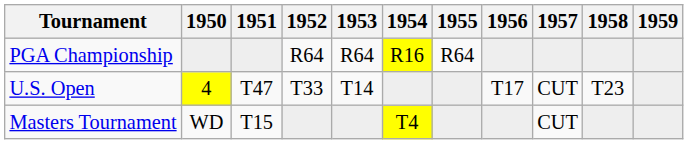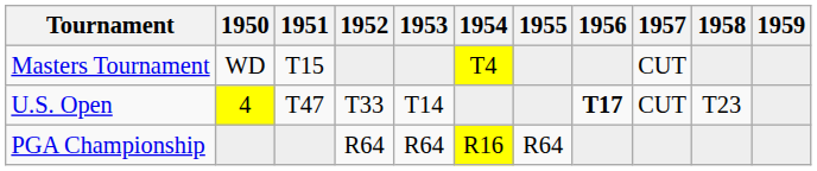 <table class="wikitable" style="font-size:95%;text-align:center;">
 <tr>
 <th>Tournament</th>
 <th>1950</th>
 <th>1951</th>
 <th>1952</th>
 <th>1953</th>
 <th>1954</th>
 <th>1955</th>
 <th>1956</th>
 <th>1957</th>
 <th>1958</th>
 <th>1959</th>
 </tr>
 <tr>
+<td align=left><a href='#'>Masters Tournament</a></td>
+<td>WD</td>
+<td>T15</td>
+<td style="background:#eeeeee;"></td>
+<td style="background:#eeeeee;"></td>
+<td style="background:yellow;">T4</td>
+<td style="background:#eeeeee;"></td>
+<td style="background:#eeeeee;"></td>
+<td>CUT</td>
+<td style="background:#eeeeee;"></td>
+<td style="background:#eeeeee;"></td>
+</tr>
+<tr>
+<td align=left><a href='#'>U.S. Open</a></td>
+<td style="background:yellow;">4</td>
+<td>T47</td>
+<td>T33</td>
+<td>T14</td>
+<td style="background:#eeeeee;"></td>
+<td style="background:#eeeeee;"></td>
+<td><strong>T17</strong></td>
+<td>CUT</td>
+<td>T23</td>
+<td style="background:#eeeeee;"></td>
+</tr>
+<tr>
 <td align=left><a href='#'>PGA Championship</a></td>
 <td style="background:#eeeeee;"></td>
 <td style="background:#eeeeee;"></td>
 <td>R64</td>
 <td>R64</td>
 <td style="background:yellow;">R16</td>
 <td>R64</td>
 <td style="background:#eeeeee;"></td>
 <td style="background:#eeeeee;"></td>
 <td style="background:#eeeeee;"></td>
 <td style="background:#eeeeee;"></td>
 </tr>
-<tr>
-<td align=left><a href='#'>U.S. Open</a></td>
-<td style="background:yellow;">4</td>
-<td>T47</td>
-<td>T33</td>
-<td>T14</td>
-<td style="background:#eeeeee;"></td>
-<td style="background:#eeeeee;"></td>
-<td>T17</td>
-<td>CUT</td>
-<td>T23</td>
-<td style="background:#eeeeee;"></td>
-</tr>
-<tr>
-<td align=left><a href='#'>Masters Tournament</a></td>
-<td>WD</td>
-<td>T15</td>
-<td style="background:#eeeeee;"></td>
-<td style="background:#eeeeee;"></td>
-<td style="background:yellow;">T4</td>
-<td style="background:#eeeeee;"></td>
-<td style="background:#eeeeee;"></td>
-<td>CUT</td>
-<td style="background:#eeeeee;"></td>
-<td style="background:#eeeeee;"></td>
-</tr>
 </table>
